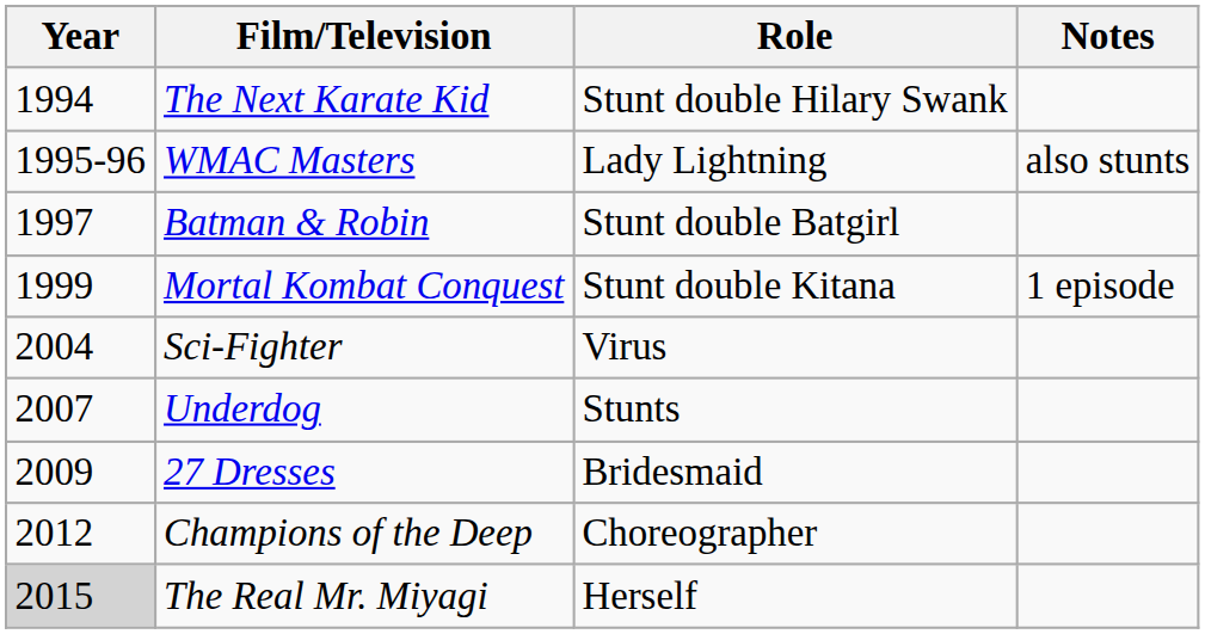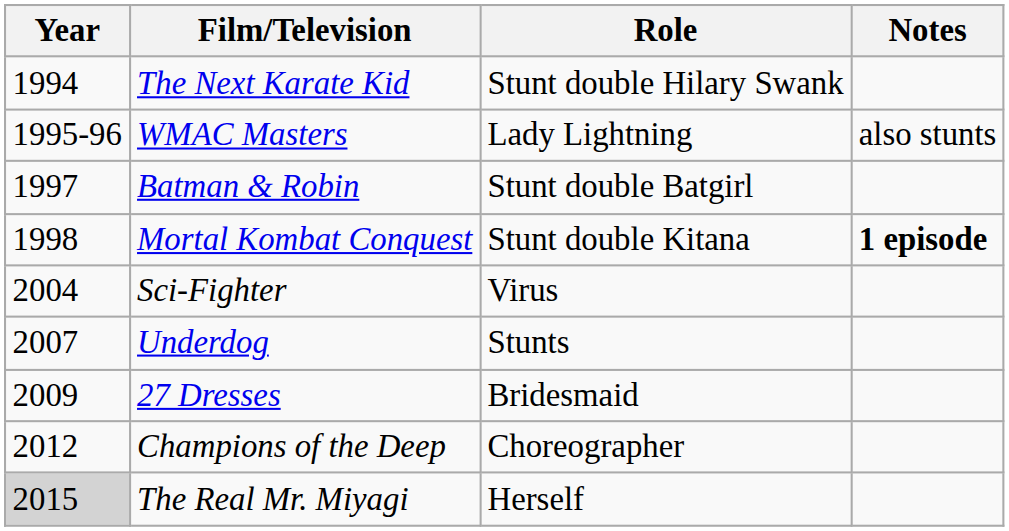 <table class="wikitable">
 <tr>
 <th>Year</th>
 <th>Film/Television</th>
 <th>Role</th>
 <th>Notes</th>
 </tr>
 <tr>
 <td>1994</td>
 <td><em> <a href='#'>The Next Karate Kid</a></em></td>
 <td>Stunt double Hilary Swank</td>
 <td></td>
 </tr>
 <tr>
 <td>1995-96</td>
 <td><em><a href='#'>WMAC Masters</a></em></td>
 <td>Lady Lightning</td>
 <td>also stunts</td>
 </tr>
 <tr>
 <td>1997</td>
 <td><em><a href='#'>Batman & Robin</a></em></td>
 <td>Stunt double Batgirl</td>
 <td></td>
 </tr>
 <tr>
-<td>1999</td>
+<td>1998</td>
 <td><em><a href='#'>Mortal Kombat Conquest</a></em></td>
 <td>Stunt double Kitana</td>
-<td>1 episode</td>
+<td><strong>1 episode</strong></td>
 </tr>
 <tr>
 <td>2004</td>
 <td><em>Sci-Fighter</em></td>
 <td>Virus</td>
 <td></td>
 </tr>
 <tr>
 <td>2007</td>
 <td><em><a href='#'>Underdog</a></em></td>
 <td>Stunts</td>
 <td></td>
 </tr>
 <tr>
 <td>2009</td>
 <td><em><a href='#'>27 Dresses</a></em></td>
 <td>Bridesmaid</td>
 <td></td>
 </tr>
 <tr>
 <td>2012</td>
 <td><em>Champions of the Deep</em></td>
 <td>Choreographer</td>
 <td></td>
 </tr>
 <tr>
 <td style="background: lightgrey;">2015</td>
 <td><em>The Real Mr. Miyagi</em></td>
 <td>Herself</td>
 <td></td>
 </tr>
 </table>
